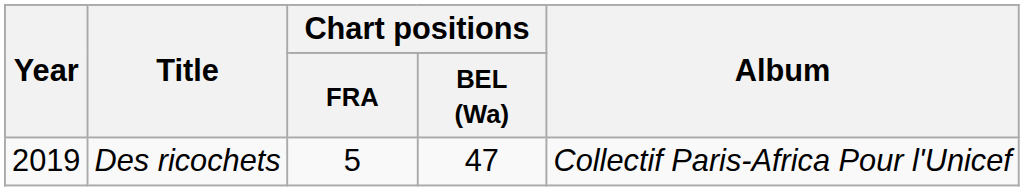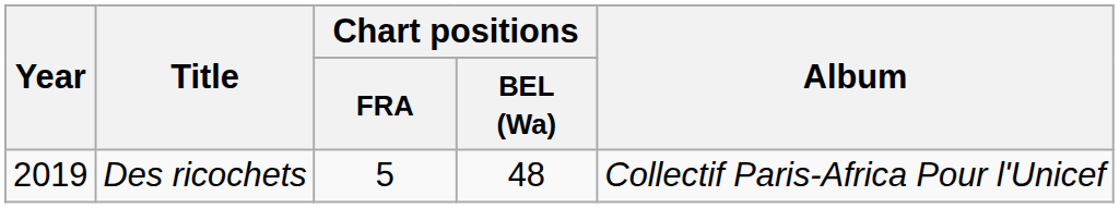 <table class="wikitable">
 <tr>
 <th rowspan="2">Year</th>
 <th rowspan="2">Title</th>
 <th colspan="2">Chart positions</th>
 <th rowspan="2">Album</th>
 </tr>
 <tr>
 <th width="60"><small>FRA</small></th>
 <th width="60"><small>BEL <br>(Wa)</small></th>
 </tr>
 <tr>
 <td>2019</td>
 <td><em>Des ricochets</em></td>
 <td align="center">5</td>
-<td align="center">47</td>
+<td align="center">48</td>
 <td><em>Collectif Paris-Africa Pour l'Unicef</em></td>
 </tr>
 </table>
